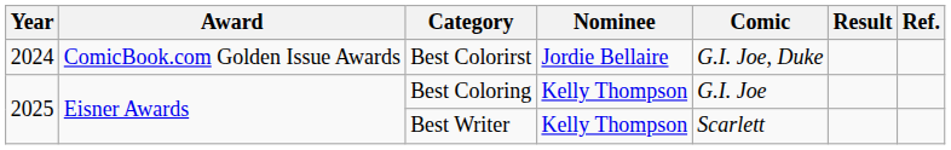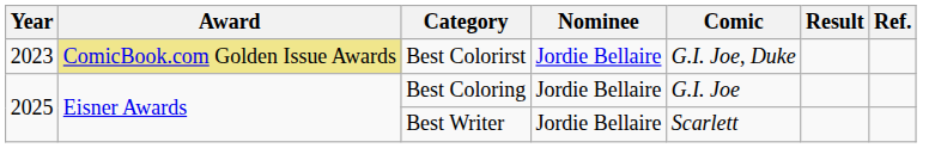 <table class="wikitable">
 <tr>
 <th>Year</th>
 <th>Award</th>
 <th><strong>Category</strong></th>
 <th>Nominee</th>
 <th>Comic</th>
 <th>Result</th>
 <th>Ref.</th>
 </tr>
 <tr>
-<td>2024</td>
-<td><a href='#'>ComicBook.com</a> Golden Issue Awards</td>
+<td>2023</td>
+<td style="background: khaki;"><a href='#'>ComicBook.com</a> Golden Issue Awards</td>
 <td>Best Colorirst</td>
 <td><a href='#'>Jordie Bellaire</a></td>
 <td><em>G.I. Joe</em>, <em>Duke</em></td>
 <td></td>
 <td></td>
 </tr>
 <tr>
 <td rowspan="2">2025</td>
 <td rowspan="2"><a href='#'>Eisner Awards</a></td>
 <td>Best Coloring</td>
-<td><a href='#'>Kelly Thompson</a></td>
+<td>Jordie Bellaire</td>
 <td><em>G.I. Joe</em></td>
 <td></td>
 <td></td>
 </tr>
 <tr>
 <td>Best Writer</td>
-<td><a href='#'>Kelly Thompson</a></td>
+<td>Jordie Bellaire</td>
 <td><em>Scarlett</em></td>
 <td></td>
 <td></td>
 </tr>
 </table>
